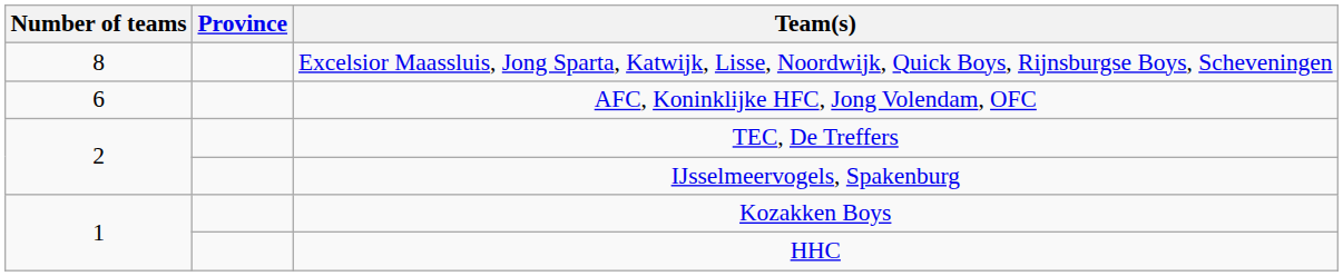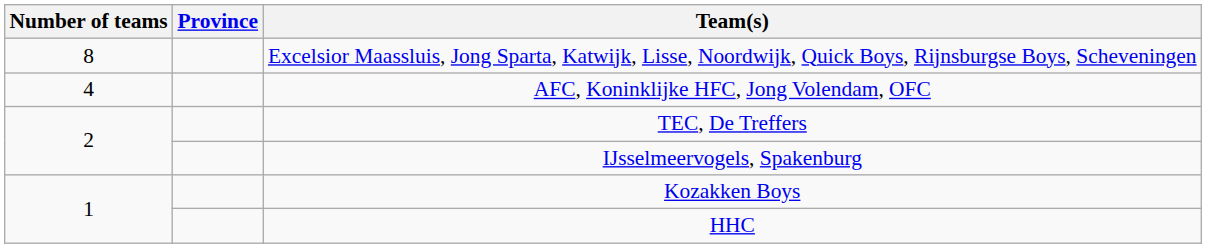 <table class="wikitable" style="text-align:center">
 <tr>
 <th>Number of teams</th>
 <th><a href='#'>Province</a></th>
 <th>Team(s)</th>
 </tr>
 <tr>
 <td>8</td>
 <td align="left"></td>
 <td><a href='#'>Excelsior Maassluis</a>, <a href='#'>Jong Sparta</a>, <a href='#'>Katwijk</a>, <a href='#'>Lisse</a>, <a href='#'>Noordwijk</a>, <a href='#'>Quick Boys</a>, <a href='#'>Rijnsburgse Boys</a>, <a href='#'>Scheveningen</a></td>
 </tr>
 <tr>
-<td>6</td>
+<td>4</td>
 <td align="left"></td>
 <td><a href='#'>AFC</a>, <a href='#'>Koninklijke HFC</a>, <a href='#'>Jong Volendam</a>, <a href='#'>OFC</a></td>
 </tr>
 <tr>
 <td rowspan="2">2</td>
 <td align="left"></td>
 <td><a href='#'>TEC</a>, <a href='#'>De Treffers</a></td>
 </tr>
 <tr>
 <td align="left"></td>
 <td><a href='#'>IJsselmeervogels</a>, <a href='#'>Spakenburg</a></td>
 </tr>
 <tr>
 <td rowspan="2">1</td>
 <td align="left"></td>
 <td><a href='#'>Kozakken Boys</a></td>
 </tr>
 <tr>
 <td align="left"></td>
 <td><a href='#'>HHC</a></td>
 </tr>
 </table>
